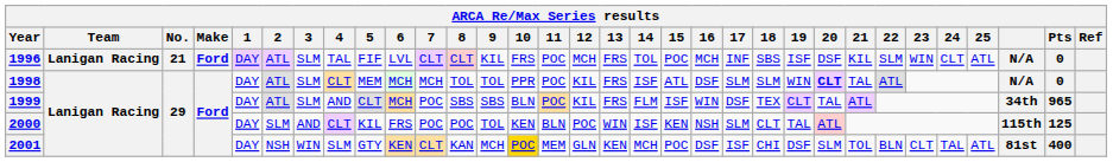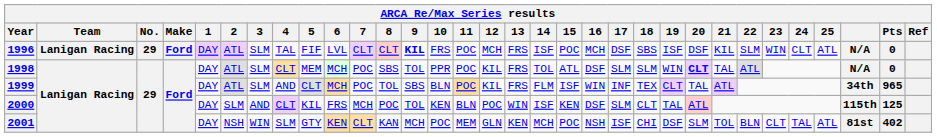 <table class="wikitable" style="text-align:center; font-size:75%">
 <tr>
 <th colspan="34"><a href='#'>ARCA Re/Max Series</a> results</th>
 </tr>
 <tr>
 <th>Year</th>
 <th>Team</th>
 <th>No.</th>
 <th>Make</th>
 <th>1</th>
 <th>2</th>
 <th>3</th>
 <th>4</th>
 <th>5</th>
 <th>6</th>
 <th>7</th>
 <th>8</th>
 <th>9</th>
 <th>10</th>
 <th>11</th>
 <th>12</th>
 <th>13</th>
 <th>14</th>
 <th>15</th>
 <th>16</th>
 <th>17</th>
 <th>18</th>
 <th>19</th>
 <th>20</th>
 <th>21</th>
 <th>22</th>
 <th>23</th>
 <th>24</th>
 <th>25</th>
 <th></th>
 <th>Pts</th>
 <th>Ref</th>
 </tr>
 <tr>
 <th><a href='#'>1996</a></th>
 <th>Lanigan Racing</th>
-<th>21</th>
+<th>29</th>
 <th><a href='#'>Ford</a></th>
 <td style="background:#EFCFFF;"><a href='#'>DAY</a><br></td>
 <td style="background:#EFCFFF;"><a href='#'>ATL</a><br></td>
 <td><a href='#'>SLM</a></td>
 <td><a href='#'>TAL</a></td>
 <td><a href='#'>FIF</a></td>
 <td><a href='#'>LVL</a></td>
 <td style="background:#EFCFFF;"><a href='#'>CLT</a><br></td>
 <td style="background:#FFCFCF;"><a href='#'>CLT</a><br></td>
-<td><a href='#'>KIL</a></td>
+<td><strong><a href='#'>KIL</a></strong></td>
 <td><a href='#'>FRS</a></td>
 <td><a href='#'>POC</a></td>
 <td><a href='#'>MCH</a></td>
 <td><a href='#'>FRS</a></td>
-<td><a href='#'>TOL</a></td>
+<td><a href='#'>ISF</a></td>
 <td><a href='#'>POC</a></td>
 <td><a href='#'>MCH</a></td>
-<td><a href='#'>INF</a></td>
+<td><a href='#'>DSF</a></td>
 <td><a href='#'>SBS</a></td>
 <td><a href='#'>ISF</a></td>
 <td><a href='#'>DSF</a></td>
 <td><a href='#'>KIL</a></td>
 <td><a href='#'>SLM</a></td>
 <td><a href='#'>WIN</a></td>
 <td><a href='#'>CLT</a></td>
 <td><a href='#'>ATL</a></td>
 <th>N/A</th>
 <th>0</th>
 <th></th>
 </tr>
 <tr>
 <th><a href='#'>1998</a></th>
 <th rowspan=4>Lanigan Racing</th>
 <th rowspan=4>29</th>
 <th rowspan=4><a href='#'>Ford</a></th>
 <td><a href='#'>DAY</a></td>
 <td style="background:#DFDFDF;"><a href='#'>ATL</a><br></td>
 <td><a href='#'>SLM</a></td>
 <td style="background:#FFDF9F;"><a href='#'>CLT</a><br></td>
 <td><a href='#'>MEM</a></td>
 <td style="background:#DFFFDF;"><a href='#'>MCH</a><br></td>
-<td><a href='#'>MCH</a></td>
-<td><a href='#'>TOL</a></td>
+<td><a href='#'>POC</a></td>
+<td><a href='#'>SBS</a></td>
 <td><a href='#'>TOL</a></td>
 <td><a href='#'>PPR</a></td>
 <td><a href='#'>POC</a></td>
 <td><a href='#'>KIL</a></td>
 <td><a href='#'>FRS</a></td>
-<td><a href='#'>ISF</a></td>
+<td><a href='#'>TOL</a></td>
 <td><a href='#'>ATL</a></td>
 <td><a href='#'>DSF</a></td>
 <td><a href='#'>SLM</a></td>
 <td><a href='#'>SLM</a></td>
 <td><a href='#'>WIN</a></td>
 <td style="background:#EFCFFF;"><strong><a href='#'>CLT</a></strong><br></td>
 <td><a href='#'>TAL</a></td>
 <td style="background:#DFDFDF;"><a href='#'>ATL</a><br></td>
 <td colspan=3></td>
 <th>N/A</th>
 <th>0</th>
 <th></th>
 </tr>
 <tr>
 <th><a href='#'>1999</a></th>
 <td><a href='#'>DAY</a></td>
 <td style="background:#DFDFDF;"><a href='#'>ATL</a><br></td>
 <td><a href='#'>SLM</a></td>
 <td><a href='#'>AND</a></td>
 <td style="background:#DFDFDF;"><a href='#'>CLT</a><br></td>
 <td style="background:#FFDF9F;"><a href='#'>MCH</a><br></td>
 <td><a href='#'>POC</a></td>
-<td><a href='#'>SBS</a></td>
+<td><a href='#'>TOL</a></td>
 <td><a href='#'>SBS</a></td>
 <td><a href='#'>BLN</a></td>
 <td style="background:#FFDF9F;"><a href='#'>POC</a><br></td>
 <td><a href='#'>KIL</a></td>
 <td><a href='#'>FRS</a></td>
 <td><a href='#'>FLM</a></td>
 <td><a href='#'>ISF</a></td>
 <td><a href='#'>WIN</a></td>
-<td><a href='#'>DSF</a></td>
+<td><a href='#'>INF</a></td>
 <td><a href='#'>TEX</a></td>
 <td style="background:#EFCFFF;"><a href='#'>CLT</a><br></td>
 <td><a href='#'>TAL</a></td>
 <td style="background:#EFCFFF;"><a href='#'>ATL</a><br></td>
 <td colspan=4></td>
 <th>34th</th>
 <th>965</th>
 <th></th>
 </tr>
 <tr>
 <th><a href='#'>2000</a></th>
 <td><a href='#'>DAY</a></td>
 <td><a href='#'>SLM</a></td>
 <td><a href='#'>AND</a></td>
 <td style="background:#EFCFFF;"><a href='#'>CLT</a><br></td>
 <td><a href='#'>KIL</a></td>
 <td><a href='#'>FRS</a></td>
-<td><a href='#'>POC</a></td>
+<td><a href='#'>MCH</a></td>
 <td><a href='#'>POC</a></td>
 <td><a href='#'>TOL</a></td>
 <td><a href='#'>KEN</a></td>
 <td><a href='#'>BLN</a></td>
 <td><a href='#'>POC</a></td>
 <td><a href='#'>WIN</a></td>
 <td><a href='#'>ISF</a></td>
 <td><a href='#'>KEN</a></td>
-<td><a href='#'>NSH</a></td>
+<td><a href='#'>DSF</a></td>
 <td><a href='#'>SLM</a></td>
 <td><a href='#'>CLT</a></td>
 <td><a href='#'>TAL</a></td>
 <td style="background:#FFCFCF;"><a href='#'>ATL</a><br></td>
 <td colspan=5></td>
 <th>115th</th>
 <th>125</th>
 <th></th>
 </tr>
 <tr>
 <th><a href='#'>2001</a></th>
 <td><a href='#'>DAY</a></td>
 <td><a href='#'>NSH</a></td>
 <td><a href='#'>WIN</a></td>
 <td><a href='#'>SLM</a></td>
 <td><a href='#'>GTY</a></td>
 <td style="background:#FFDF9F;"><a href='#'>KEN</a><br></td>
 <td style="background:#FFDF9F;"><a href='#'>CLT</a><br></td>
 <td><a href='#'>KAN</a></td>
 <td><a href='#'>MCH</a></td>
-<td style="background: gold;"><a href='#'>POC</a></td>
+<td><a href='#'>POC</a></td>
 <td><a href='#'>MEM</a></td>
 <td><a href='#'>GLN</a></td>
 <td><a href='#'>KEN</a></td>
 <td><a href='#'>MCH</a></td>
 <td><a href='#'>POC</a></td>
-<td><a href='#'>DSF</a></td>
+<td><a href='#'>NSH</a></td>
 <td><a href='#'>ISF</a></td>
 <td><a href='#'>CHI</a></td>
 <td><a href='#'>DSF</a></td>
 <td><a href='#'>SLM</a></td>
 <td><a href='#'>TOL</a></td>
 <td><a href='#'>BLN</a></td>
 <td><a href='#'>CLT</a></td>
 <td><a href='#'>TAL</a></td>
 <td><a href='#'>ATL</a></td>
 <th>81st</th>
-<th>400</th>
+<th>402</th>
 <th></th>
 </tr>
 </table>
